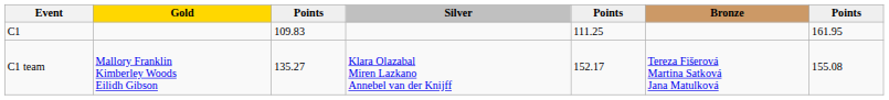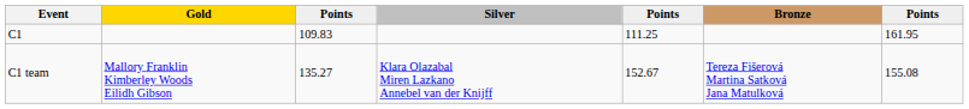 <table class="wikitable" width=100%>
 <tr>
 <th>Event</th>
 <td align=center bgcolor="gold"><strong>Gold</strong></td>
 <td align=center bgcolor="EFEFEF"><strong>Points</strong></td>
 <td align=center bgcolor="silver"><strong>Silver</strong></td>
 <td align=center bgcolor="EFEFEF"><strong>Points</strong></td>
 <td align=center bgcolor="CC9966"><strong>Bronze</strong></td>
 <td align=center bgcolor="EFEFEF"><strong>Points</strong></td>
 </tr>
 <tr>
 <td>C1</td>
 <td></td>
 <td>109.83</td>
 <td></td>
 <td>111.25</td>
 <td></td>
 <td>161.95</td>
 </tr>
 <tr>
 <td>C1 team</td>
 <td><br><a href='#'>Mallory Franklin</a><br><a href='#'>Kimberley Woods</a><br><a href='#'>Eilidh Gibson</a></td>
 <td>135.27</td>
 <td><br><a href='#'>Klara Olazabal</a><br><a href='#'>Miren Lazkano</a><br><a href='#'>Annebel van der Knijff</a></td>
-<td>152.17</td>
+<td>152.67</td>
 <td><br><a href='#'>Tereza Fišerová</a><br><a href='#'>Martina Satková</a><br><a href='#'>Jana Matulková</a></td>
 <td>155.08</td>
 </tr>
 </table>
